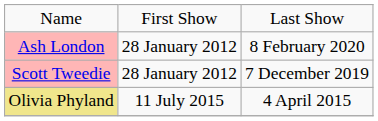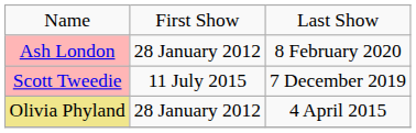 <table class="wikitable" style="text-align:center">
 <tr>
 <td>Name</td>
 <td>First Show</td>
 <td>Last Show</td>
 </tr>
 <tr>
 <td style="background:#FFB6B6"><a href='#'>Ash London</a></td>
 <td>28 January 2012</td>
 <td>8 February 2020</td>
 </tr>
 <tr>
 <td style="background:#FFB6B6"><a href='#'>Scott Tweedie</a></td>
-<td>28 January 2012</td>
+<td>11 July 2015</td>
 <td>7 December 2019</td>
 </tr>
 <tr>
 <td style="background:#F0E68C">Olivia Phyland</td>
-<td>11 July 2015</td>
+<td>28 January 2012</td>
 <td>4 April 2015</td>
 </tr>
 <tr>
 </tr>
 </table>
